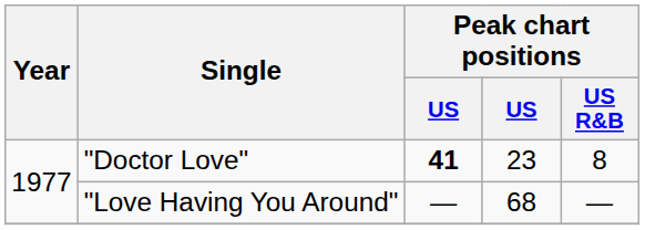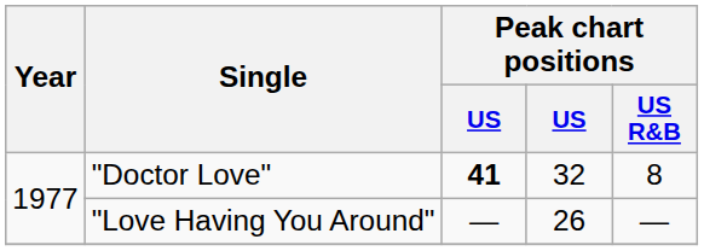 <table class="wikitable" style="text-align:center;">
 <tr>
 <th rowspan="2">Year</th>
 <th rowspan="2">Single</th>
 <th colspan="3">Peak chart positions</th>
 </tr>
 <tr style="font-size:smaller;">
 <th width="40"><a href='#'>US</a><br></th>
 <th width="40"><a href='#'>US</a><br></th>
 <th width="40"><a href='#'>US<br>R&B</a><br></th>
 </tr>
 <tr>
 <td rowspan="2">1977</td>
 <td align="left">"Doctor Love"</td>
 <td><strong>41</strong></td>
-<td>23</td>
+<td>32</td>
 <td>8</td>
 </tr>
 <tr>
 <td align="left">"Love Having You Around"</td>
 <td>—</td>
-<td>68</td>
+<td>26</td>
 <td>—</td>
 </tr>
 <tr>
 </tr>
 </table>
